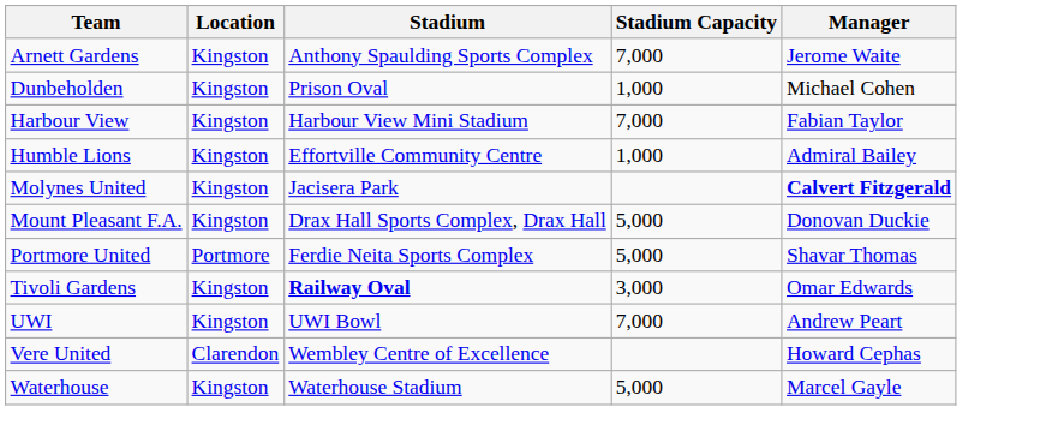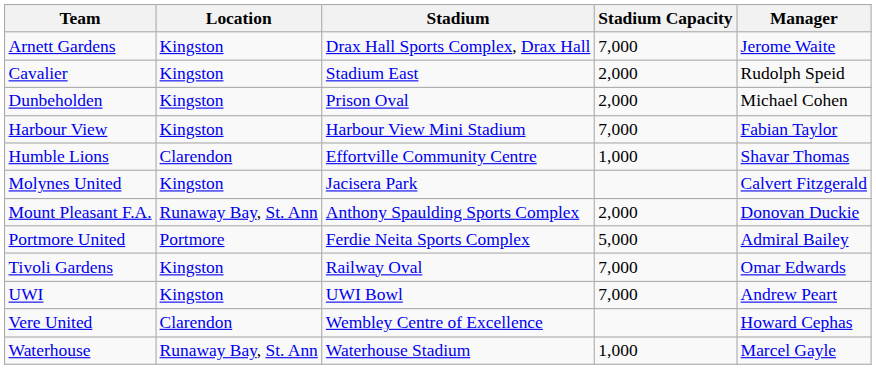 <table class="wikitable sortable">
 <tr>
 <th>Team</th>
 <th>Location</th>
 <th>Stadium</th>
 <th>Stadium Capacity</th>
 <th>Manager</th>
 </tr>
 <tr>
 <td><a href='#'>Arnett Gardens</a></td>
 <td><a href='#'>Kingston</a></td>
-<td><a href='#'>Anthony Spaulding Sports Complex</a></td>
+<td><a href='#'>Drax Hall Sports Complex</a>, <a href='#'>Drax Hall</a></td>
 <td>7,000</td>
 <td> <a href='#'>Jerome Waite</a></td>
+</tr>
+<tr>
+<td><a href='#'>Cavalier</a></td>
+<td><a href='#'>Kingston</a></td>
+<td><a href='#'>Stadium East</a></td>
+<td>2,000</td>
+<td> Rudolph Speid</td>
 </tr>
 <tr>
 <td><a href='#'>Dunbeholden</a></td>
 <td><a href='#'>Kingston</a></td>
 <td><a href='#'>Prison Oval</a></td>
-<td>1,000</td>
+<td>2,000</td>
 <td> Michael Cohen</td>
 </tr>
 <tr>
 <td><a href='#'>Harbour View</a></td>
 <td><a href='#'>Kingston</a></td>
 <td><a href='#'>Harbour View Mini Stadium</a></td>
 <td>7,000</td>
 <td> <a href='#'>Fabian Taylor</a></td>
 </tr>
 <tr>
 <td><a href='#'>Humble Lions</a></td>
-<td><a href='#'>Kingston</a></td>
+<td><a href='#'>Clarendon</a></td>
 <td><a href='#'>Effortville Community Centre</a></td>
 <td>1,000</td>
-<td> <a href='#'>Admiral Bailey</a></td>
+<td>  <a href='#'>Shavar Thomas</a></td>
 </tr>
 <tr>
 <td><a href='#'>Molynes United</a></td>
 <td><a href='#'>Kingston</a></td>
 <td><a href='#'>Jacisera Park</a></td>
 <td></td>
-<td><strong> <a href='#'>Calvert Fitzgerald</a></strong></td>
+<td> <a href='#'>Calvert Fitzgerald</a></td>
 </tr>
 <tr>
 <td><a href='#'>Mount Pleasant F.A.</a></td>
-<td><a href='#'>Kingston</a></td>
-<td><a href='#'>Drax Hall Sports Complex</a>, <a href='#'>Drax Hall</a></td>
-<td>5,000</td>
+<td><a href='#'>Runaway Bay</a>, <a href='#'>St. Ann</a></td>
+<td><a href='#'>Anthony Spaulding Sports Complex</a></td>
+<td>2,000</td>
 <td> <a href='#'>Donovan Duckie</a></td>
 </tr>
 <tr>
 <td><a href='#'>Portmore United</a></td>
 <td><a href='#'>Portmore</a></td>
 <td><a href='#'>Ferdie Neita Sports Complex</a></td>
 <td>5,000</td>
-<td>  <a href='#'>Shavar Thomas</a></td>
+<td> <a href='#'>Admiral Bailey</a></td>
 </tr>
 <tr>
 <td><a href='#'>Tivoli Gardens</a></td>
 <td><a href='#'>Kingston</a></td>
-<td><strong><a href='#'>Railway Oval</a></strong></td>
-<td>3,000</td>
+<td><a href='#'>Railway Oval</a></td>
+<td>7,000</td>
 <td> <a href='#'>Omar Edwards</a></td>
 </tr>
 <tr>
 <td><a href='#'>UWI</a></td>
 <td><a href='#'>Kingston</a></td>
 <td><a href='#'>UWI Bowl</a></td>
 <td>7,000</td>
 <td> <a href='#'>Andrew Peart</a></td>
 </tr>
 <tr>
 <td><a href='#'>Vere United</a></td>
 <td><a href='#'>Clarendon</a></td>
 <td><a href='#'>Wembley Centre of Excellence</a></td>
 <td></td>
 <td> <a href='#'>Howard Cephas</a></td>
 </tr>
 <tr>
 <td><a href='#'>Waterhouse</a></td>
-<td><a href='#'>Kingston</a></td>
+<td><a href='#'>Runaway Bay</a>, <a href='#'>St. Ann</a></td>
 <td><a href='#'>Waterhouse Stadium</a></td>
-<td>5,000</td>
+<td>1,000</td>
 <td> <a href='#'>Marcel Gayle</a></td>
 </tr>
 </table>
